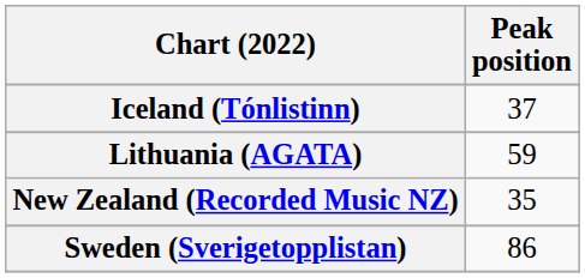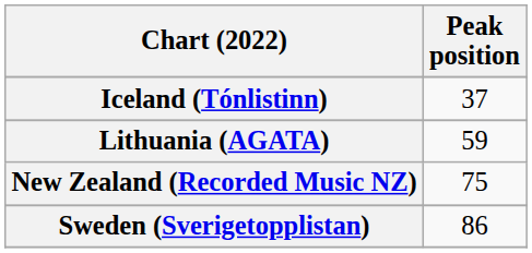 <table class="wikitable sortable plainrowheaders" style="text-align:center">
 <tr>
 <th scope="col">Chart (2022)</th>
 <th scope="col">Peak<br>position</th>
 </tr>
 <tr>
 </tr>
 <tr>
 </tr>
 <tr>
 <th scope="row">Iceland (<a href='#'>Tónlistinn</a>)</th>
 <td>37</td>
 </tr>
 <tr>
 </tr>
 <tr>
 <th scope="row">Lithuania (<a href='#'>AGATA</a>)</th>
 <td>59</td>
 </tr>
 <tr>
 <th scope="row">New Zealand (<a href='#'>Recorded Music NZ</a>)</th>
-<td>35</td>
+<td>75</td>
 </tr>
 <tr>
 </tr>
 <tr>
 <th scope="row">Sweden (<a href='#'>Sverigetopplistan</a>)</th>
 <td>86</td>
 </tr>
 <tr>
 </tr>
 <tr>
 </tr>
 <tr>
 </tr>
 <tr>
 </tr>
 <tr>
 </tr>
 <tr>
 </tr>
 </table>
